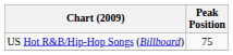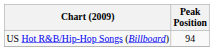 <table class="wikitable">
 <tr>
 <th align="left">Chart (2009)</th>
 <th align="left">Peak<br>Position</th>
 </tr>
 <tr>
 <td align="left">US <a href='#'>Hot R&B/Hip-Hop Songs</a> (<a href='#'><em>Billboard</em></a>)</td>
-<td align="center">75</td>
+<td align="center">94</td>
 </tr>
 <tr>
 </tr>
 </table>
